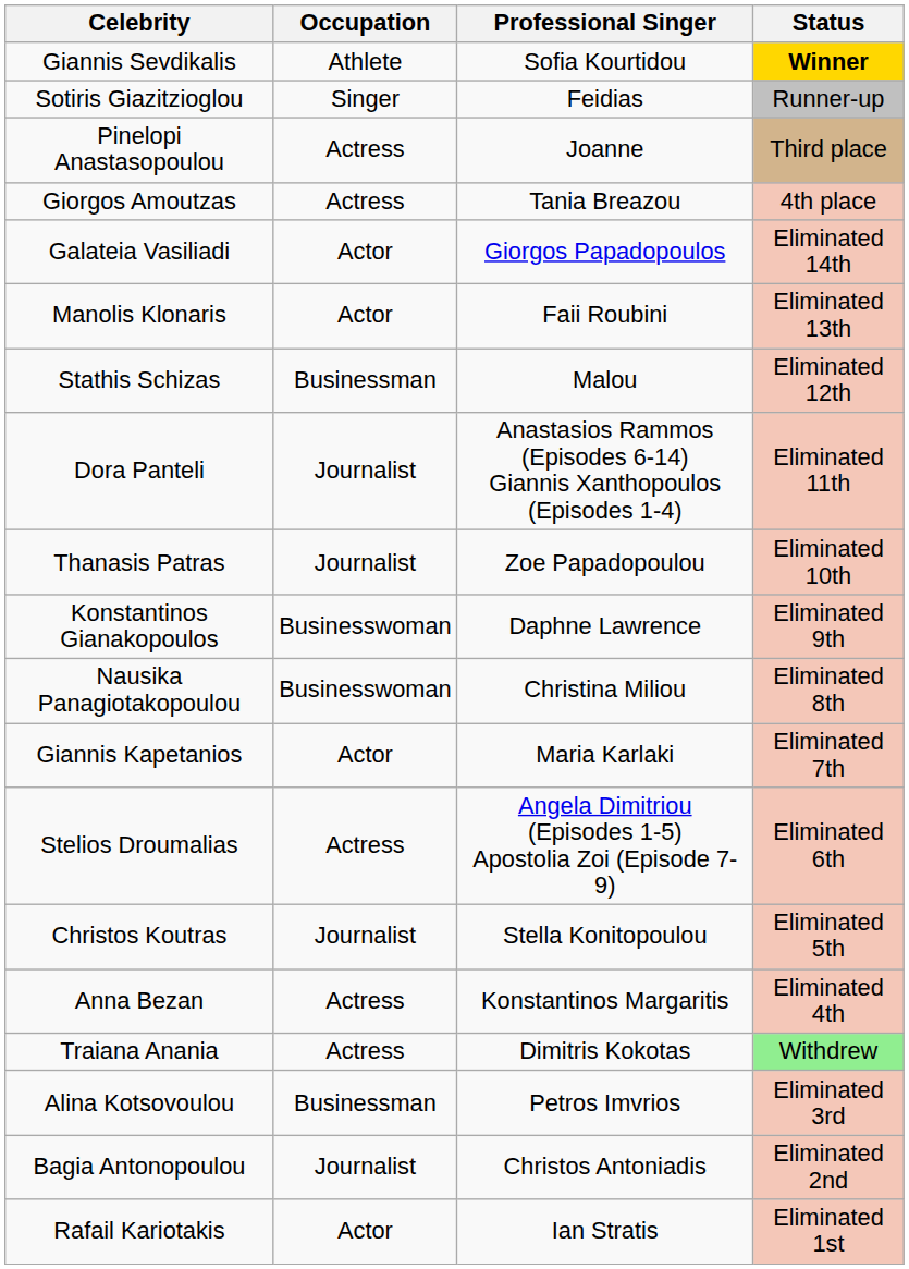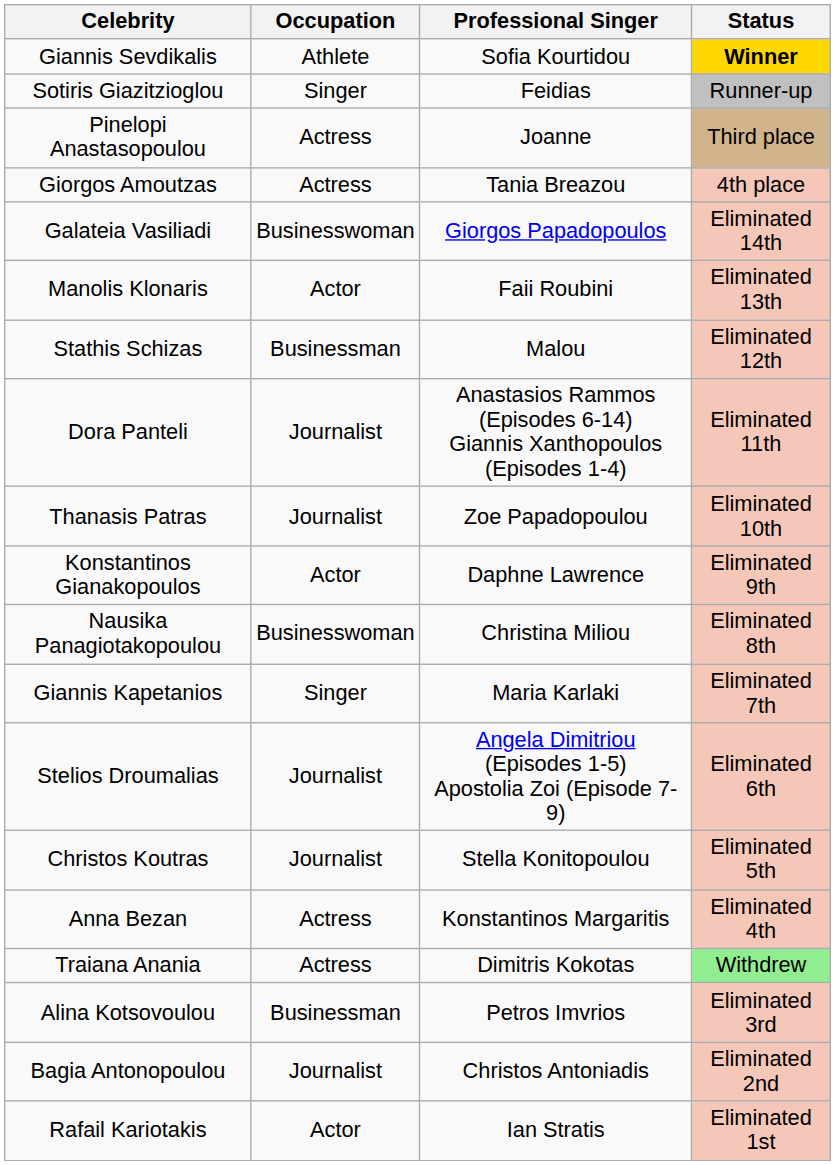 <table class="wikitable sortable" style="text-align:center;">
 <tr>
 <th>Celebrity</th>
 <th>Occupation</th>
 <th>Professional Singer</th>
 <th>Status</th>
 </tr>
 <tr>
 <td>Giannis Sevdikalis</td>
 <td>Athlete</td>
 <td>Sofia Kourtidou</td>
 <td style="background:gold;"><strong>Winner</strong></td>
 </tr>
 <tr>
 <td>Sotiris Giazitzioglou</td>
 <td>Singer</td>
 <td>Feidias</td>
 <td style="background:silver;">Runner-up</td>
 </tr>
 <tr>
 <td>Pinelopi Anastasopoulou</td>
 <td>Actress</td>
 <td>Joanne</td>
 <td style="background:tan;">Third place</td>
 </tr>
 <tr>
 <td>Giorgos Amoutzas</td>
 <td>Actress</td>
 <td>Tania Breazou</td>
 <td style="background:#f4c7b8;">4th place</td>
 </tr>
 <tr>
 <td>Galateia Vasiliadi</td>
-<td>Actor</td>
+<td>Businesswoman</td>
 <td><a href='#'>Giorgos Papadopoulos</a></td>
 <td style="background:#f4c7b8;">Eliminated 14th</td>
 </tr>
 <tr>
 <td>Manolis Klonaris</td>
 <td>Actor</td>
 <td>Faii Roubini</td>
 <td style="background:#f4c7b8;">Eliminated 13th</td>
 </tr>
 <tr>
 <td>Stathis Schizas</td>
 <td>Businessman</td>
 <td>Malou</td>
 <td style="background:#f4c7b8;">Eliminated 12th</td>
 </tr>
 <tr>
 <td>Dora Panteli</td>
 <td>Journalist</td>
 <td>Anastasios Rammos (Episodes 6-14)<br>Giannis Xanthopoulos (Episodes 1-4)</td>
 <td style="background:#f4c7b8;">Eliminated 11th</td>
 </tr>
 <tr>
 <td>Thanasis Patras</td>
 <td>Journalist</td>
 <td>Zoe Papadopoulou</td>
 <td style="background:#f4c7b8;">Eliminated 10th</td>
 </tr>
 <tr>
 <td>Konstantinos Gianakopoulos</td>
-<td>Businesswoman</td>
+<td>Actor</td>
 <td>Daphne Lawrence</td>
 <td style="background:#f4c7b8;">Eliminated 9th</td>
 </tr>
 <tr>
 <td>Nausika Panagiotakopoulou</td>
 <td>Businesswoman</td>
 <td>Christina Miliou</td>
 <td style="background:#f4c7b8;">Eliminated 8th</td>
 </tr>
 <tr>
 <td>Giannis Kapetanios</td>
-<td>Actor</td>
+<td>Singer</td>
 <td>Maria Karlaki</td>
 <td style="background:#f4c7b8;">Eliminated 7th</td>
 </tr>
 <tr>
 <td>Stelios Droumalias</td>
-<td>Actress</td>
+<td>Journalist</td>
 <td><a href='#'>Angela Dimitriou</a> (Episodes 1-5)<br>Apostolia Zoi (Episode 7-9)</td>
 <td style="background:#f4c7b8;">Eliminated 6th</td>
 </tr>
 <tr>
 <td>Christos Koutras</td>
 <td>Journalist</td>
 <td>Stella Konitopoulou</td>
 <td style="background:#f4c7b8;">Eliminated 5th</td>
 </tr>
 <tr>
 <td>Anna Bezan</td>
 <td>Actress</td>
 <td>Konstantinos Margaritis</td>
 <td style="background:#f4c7b8;">Eliminated 4th</td>
 </tr>
 <tr>
 <td>Traiana Anania</td>
 <td>Actress</td>
 <td>Dimitris Kokotas</td>
 <td style="background:lightgreen;">Withdrew</td>
 </tr>
 <tr>
 <td>Alina Kotsovoulou</td>
 <td>Businessman</td>
 <td>Petros Imvrios</td>
 <td style="background:#f4c7b8;">Eliminated 3rd</td>
 </tr>
 <tr>
 <td>Bagia Antonopoulou</td>
 <td>Journalist</td>
 <td>Christos Antoniadis</td>
 <td style="background:#f4c7b8;">Eliminated 2nd</td>
 </tr>
 <tr>
 <td>Rafail Kariotakis</td>
 <td>Actor</td>
 <td>Ian Stratis</td>
 <td style="background:#f4c7b8;">Eliminated 1st</td>
 </tr>
 </table>
